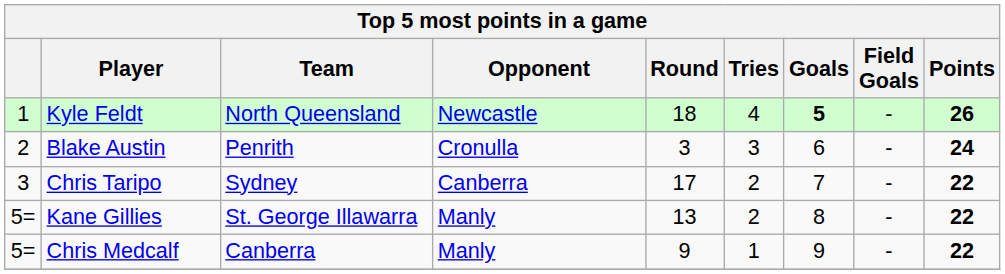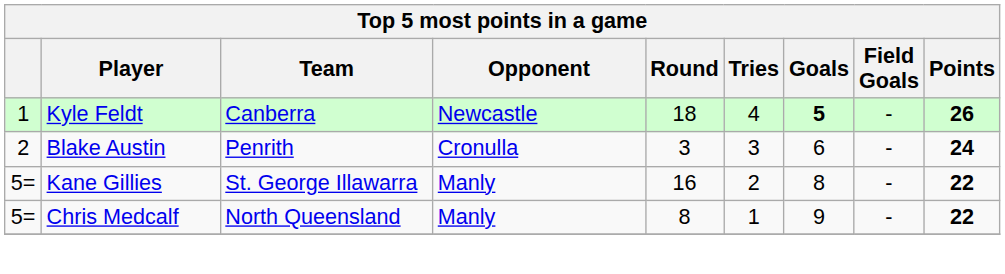 <table class="wikitable" style="text-align:center;">
 <tr>
 <th colspan=9>Top 5 most points in a game</th>
 </tr>
 <tr>
 <th width=20 abbr="Position"></th>
 <th width=125>Player</th>
 <th width=150>Team</th>
 <th width=150>Opponent</th>
 <th width=20>Round</th>
 <th width=20>Tries</th>
 <th width=20>Goals</th>
 <th width=20>Field Goals</th>
 <th width=20>Points</th>
 </tr>
 <tr bgcolor="#d0ffd0">
 <td>1</td>
 <td style="text-align:left;"><a href='#'>Kyle Feldt</a></td>
-<td style="text-align:left;"> <a href='#'>North Queensland</a></td>
+<td style="text-align:left;"> <a href='#'>Canberra</a></td>
 <td style="text-align:left;"> <a href='#'>Newcastle</a></td>
 <td>18</td>
 <td>4</td>
 <td><strong>5</strong></td>
 <td>-</td>
 <td><strong>26</strong></td>
 </tr>
 <tr>
 <td>2</td>
 <td style="text-align:left;"><a href='#'>Blake Austin</a></td>
 <td style="text-align:left;"> <a href='#'>Penrith</a></td>
 <td style="text-align:left;"> <a href='#'>Cronulla</a></td>
 <td>3</td>
 <td>3</td>
 <td>6</td>
 <td>-</td>
 <td><strong>24</strong></td>
 </tr>
 <tr>
-<td>3</td>
-<td style="text-align:left;"><a href='#'>Chris Taripo</a></td>
-<td style="text-align:left;"> <a href='#'>Sydney</a></td>
-<td style="text-align:left;"> <a href='#'>Canberra</a></td>
-<td>17</td>
-<td>2</td>
-<td>7</td>
-<td>-</td>
-<td><strong>22</strong></td>
-</tr>
-<tr>
 <td>5=</td>
 <td style="text-align:left;"><a href='#'>Kane Gillies</a></td>
 <td style="text-align:left;"> <a href='#'>St. George Illawarra</a></td>
 <td style="text-align:left;"> <a href='#'>Manly</a></td>
-<td>13</td>
+<td>16</td>
 <td>2</td>
 <td>8</td>
 <td>-</td>
 <td><strong>22</strong></td>
 </tr>
 <tr>
 <td>5=</td>
 <td style="text-align:left;"><a href='#'>Chris Medcalf</a></td>
-<td style="text-align:left;"> <a href='#'>Canberra</a></td>
+<td style="text-align:left;"> <a href='#'>North Queensland</a></td>
 <td style="text-align:left;"> <a href='#'>Manly</a></td>
-<td>9</td>
+<td>8</td>
 <td>1</td>
 <td>9</td>
 <td>-</td>
 <td><strong>22</strong></td>
 </tr>
 <tr>
 </tr>
 </table>
